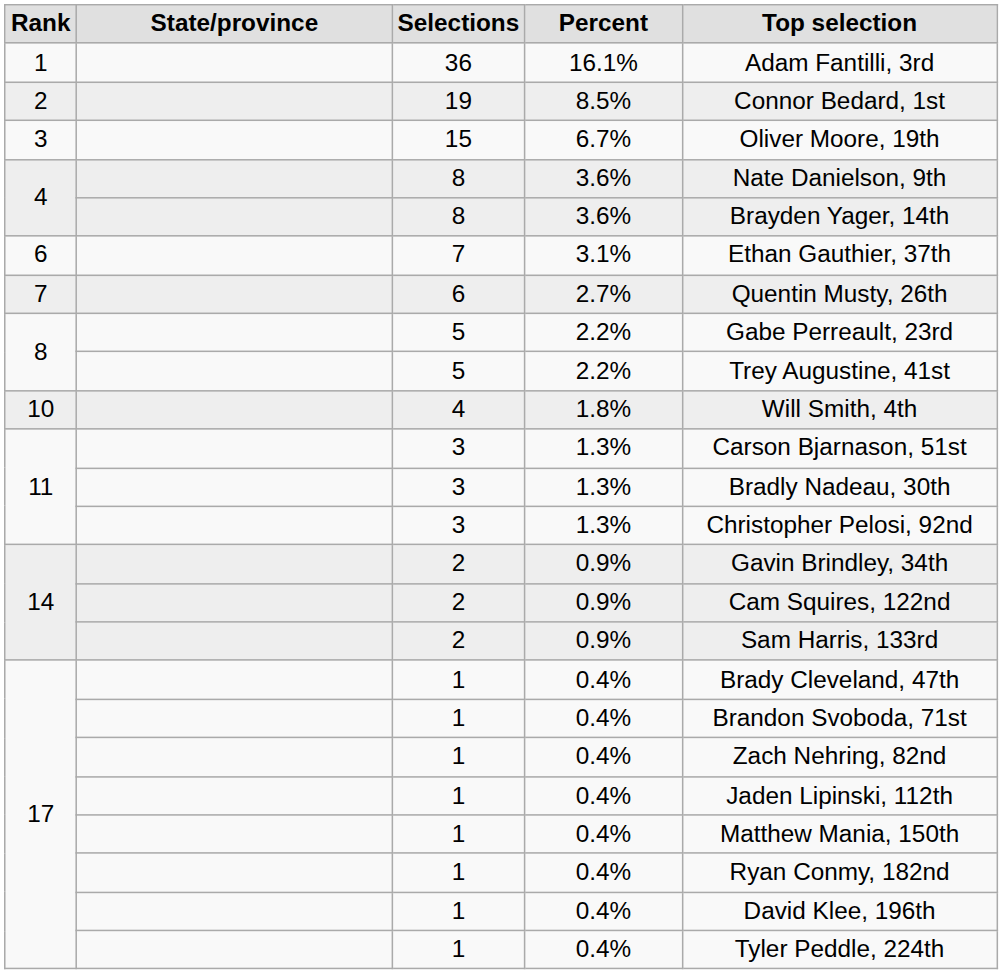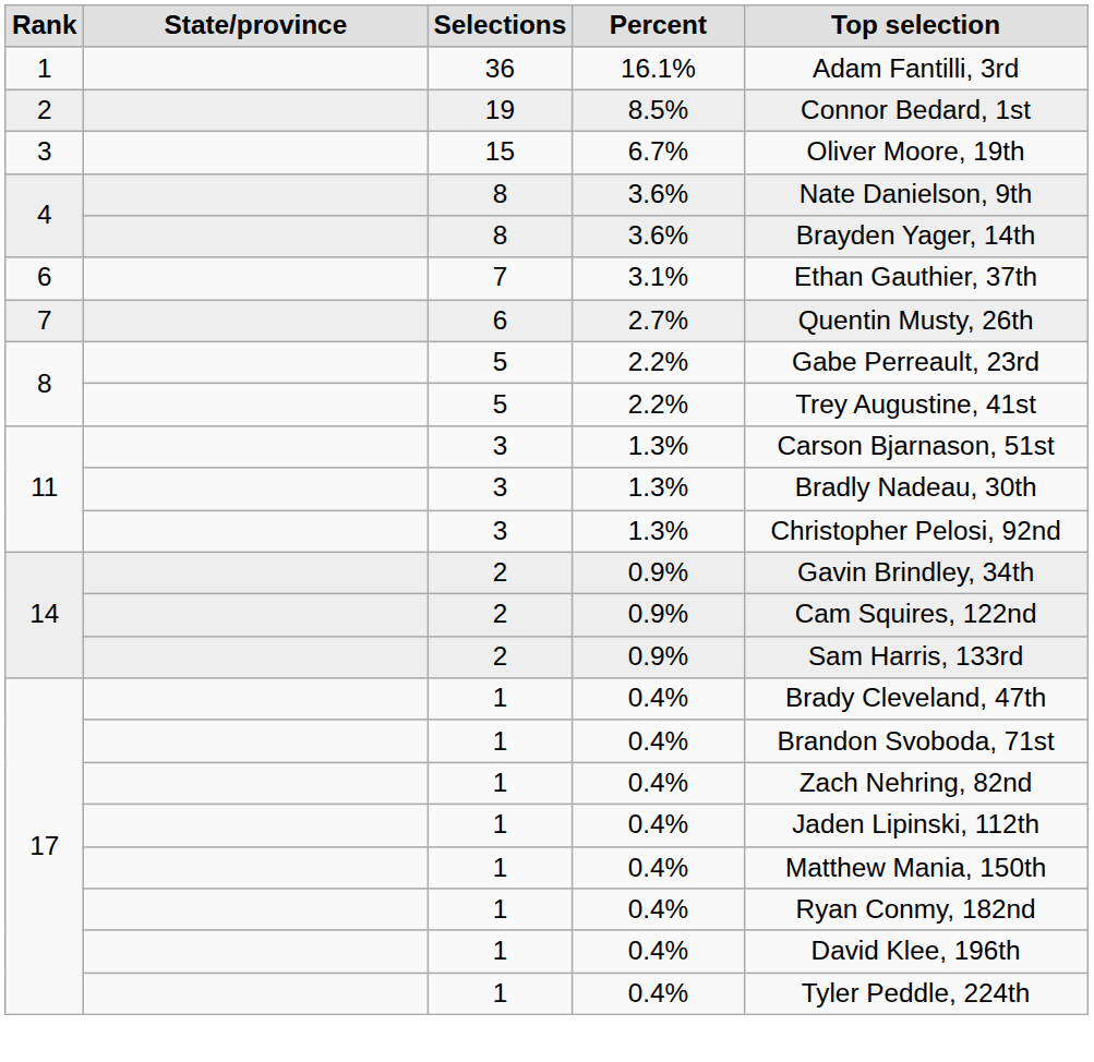 <table class="wikitable" style="text-align: center">
 <tr>
 <th style="background:#e0e0e0; width:2.5em;">Rank</th>
 <th style="background:#e0e0e0; width:12.5em;">State/province</th>
 <th style="background:#e0e0e0; width:4em;">Selections</th>
 <th style="background:#e0e0e0; width:6em;">Percent</th>
 <th style="background:#e0e0e0; width:12.5em;">Top selection</th>
 </tr>
 <tr>
 <td>1</td>
 <td style="text-align:left;"></td>
 <td>36</td>
 <td>16.1%</td>
 <td>Adam Fantilli, 3rd<br></td>
 </tr>
 <tr bgcolor="eeeeee">
 <td>2</td>
 <td style="text-align:left;"></td>
 <td>19</td>
 <td>8.5%</td>
 <td>Connor Bedard, 1st<br></td>
 </tr>
 <tr>
 <td>3</td>
 <td style="text-align:left;"></td>
 <td>15</td>
 <td>6.7%</td>
 <td>Oliver Moore, 19th<br></td>
 </tr>
 <tr bgcolor="eeeeee">
 <td rowspan="2">4</td>
 <td style="text-align:left;"></td>
 <td>8</td>
 <td>3.6%</td>
 <td>Nate Danielson, 9th<br></td>
 </tr>
 <tr bgcolor="eeeeee">
 <td style="text-align:left;"></td>
 <td>8</td>
 <td>3.6%</td>
 <td>Brayden Yager, 14th<br></td>
 </tr>
 <tr>
 <td>6</td>
 <td style="text-align:left;"></td>
 <td>7</td>
 <td>3.1%</td>
 <td>Ethan Gauthier, 37th<br></td>
 </tr>
 <tr bgcolor="eeeeee">
 <td>7</td>
 <td style="text-align:left;"></td>
 <td>6</td>
 <td>2.7%</td>
 <td>Quentin Musty, 26th<br></td>
 </tr>
 <tr>
 <td rowspan="2">8</td>
 <td style="text-align:left;"></td>
 <td>5</td>
 <td>2.2%</td>
 <td>Gabe Perreault, 23rd<br></td>
 </tr>
 <tr>
 <td style="text-align:left;"></td>
 <td>5</td>
 <td>2.2%</td>
 <td>Trey Augustine, 41st<br></td>
-</tr>
-<tr bgcolor="eeeeee">
-<td>10</td>
-<td style="text-align:left;"></td>
-<td>4</td>
-<td>1.8%</td>
-<td>Will Smith, 4th<br></td>
 </tr>
 <tr>
 <td rowspan="3">11</td>
 <td style="text-align:left;"></td>
 <td>3</td>
 <td>1.3%</td>
 <td>Carson Bjarnason, 51st<br></td>
 </tr>
 <tr>
 <td style="text-align:left;"></td>
 <td>3</td>
 <td>1.3%</td>
 <td>Bradly Nadeau, 30th<br></td>
 </tr>
 <tr>
 <td style="text-align:left;"></td>
 <td>3</td>
 <td>1.3%</td>
 <td>Christopher Pelosi, 92nd<br></td>
 </tr>
 <tr bgcolor="eeeeee">
 <td rowspan="3">14</td>
 <td style="text-align:left;"></td>
 <td>2</td>
 <td>0.9%</td>
 <td>Gavin Brindley, 34th<br></td>
 </tr>
 <tr bgcolor="eeeeee">
 <td style="text-align:left;"></td>
 <td>2</td>
 <td>0.9%</td>
 <td>Cam Squires, 122nd<br></td>
 </tr>
 <tr bgcolor="eeeeee">
 <td style="text-align:left;"></td>
 <td>2</td>
 <td>0.9%</td>
 <td>Sam Harris, 133rd<br></td>
 </tr>
 <tr>
 <td rowspan="8">17</td>
 <td style="text-align:left;"></td>
 <td>1</td>
 <td>0.4%</td>
 <td>Brady Cleveland, 47th</td>
 </tr>
 <tr>
 <td style="text-align:left;"></td>
 <td>1</td>
 <td>0.4%</td>
 <td>Brandon Svoboda, 71st</td>
 </tr>
 <tr>
 <td style="text-align:left;"></td>
 <td>1</td>
 <td>0.4%</td>
 <td>Zach Nehring, 82nd</td>
 </tr>
 <tr>
 <td style="text-align:left;"></td>
 <td>1</td>
 <td>0.4%</td>
 <td>Jaden Lipinski, 112th</td>
 </tr>
 <tr>
 <td style="text-align:left;"></td>
 <td>1</td>
 <td>0.4%</td>
 <td>Matthew Mania, 150th<br></td>
 </tr>
 <tr>
 <td style="text-align:left;"></td>
 <td>1</td>
 <td>0.4%</td>
 <td>Ryan Conmy, 182nd</td>
 </tr>
 <tr>
 <td style="text-align:left;"></td>
 <td>1</td>
 <td>0.4%</td>
 <td>David Klee, 196th</td>
 </tr>
 <tr>
 <td style="text-align:left;"></td>
 <td>1</td>
 <td>0.4%</td>
 <td>Tyler Peddle, 224th</td>
 </tr>
 </table>
